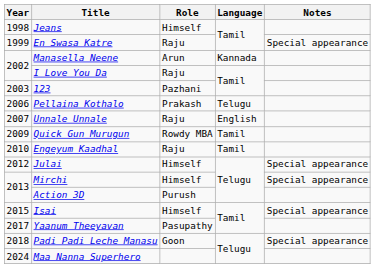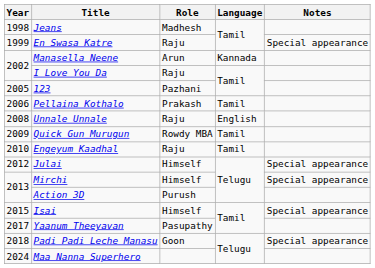 <table class="wikitable sortable">
 <tr>
 <th scope="col">Year</th>
 <th scope="col">Title</th>
 <th scope="col">Role</th>
 <th scope="col">Language</th>
 <th scope="col" class="unsortable">Notes</th>
 </tr>
 <tr>
 <td>1998</td>
 <td><em><a href='#'>Jeans</a></em></td>
-<td>Himself</td>
+<td>Madhesh</td>
 <td rowspan="2">Tamil</td>
 <td></td>
 </tr>
 <tr>
 <td>1999</td>
 <td><em><a href='#'>En Swasa Katre</a></em></td>
 <td>Raju</td>
 <td>Special appearance</td>
 </tr>
 <tr>
 <td rowspan="2">2002</td>
 <td><em><a href='#'>Manasella Neene</a></em></td>
 <td>Arun</td>
 <td>Kannada</td>
 <td></td>
 </tr>
 <tr>
 <td><em><a href='#'>I Love You Da</a></em></td>
 <td>Raju</td>
 <td rowspan="2">Tamil</td>
 <td></td>
 </tr>
 <tr>
-<td>2003</td>
+<td>2005</td>
 <td><em><a href='#'>123</a></em></td>
 <td>Pazhani</td>
 <td></td>
 </tr>
 <tr>
 <td>2006</td>
 <td><em><a href='#'>Pellaina Kothalo</a></em></td>
 <td>Prakash</td>
-<td>Telugu</td>
+<td>Tamil</td>
 <td></td>
 </tr>
 <tr>
-<td>2007</td>
+<td>2008</td>
 <td><em><a href='#'>Unnale Unnale</a></em></td>
 <td>Raju</td>
 <td>English</td>
 <td></td>
 </tr>
 <tr>
 <td>2009</td>
 <td><em><a href='#'>Quick Gun Murugun</a></em></td>
 <td>Rowdy MBA</td>
 <td>Tamil</td>
 <td></td>
 </tr>
 <tr>
 <td>2010</td>
 <td><em><a href='#'>Engeyum Kaadhal</a></em></td>
 <td>Raju</td>
 <td>Tamil</td>
 <td></td>
 </tr>
 <tr>
 <td>2012</td>
 <td><em><a href='#'>Julai</a></em></td>
 <td>Himself</td>
 <td rowspan="3">Telugu</td>
 <td>Special appearance</td>
 </tr>
 <tr>
 <td rowspan="2">2013</td>
 <td><em><a href='#'>Mirchi</a></em></td>
 <td>Himself</td>
 <td>Special appearance</td>
 </tr>
 <tr>
 <td><em><a href='#'>Action 3D</a></em></td>
 <td>Purush</td>
 <td></td>
 </tr>
 <tr>
 <td>2015</td>
 <td><em><a href='#'>Isai</a></em></td>
 <td>Himself</td>
 <td rowspan="2">Tamil</td>
 <td>Special appearance</td>
 </tr>
 <tr>
 <td>2017</td>
 <td><em><a href='#'>Yaanum Theeyavan</a></em></td>
 <td>Pasupathy</td>
 <td></td>
 </tr>
 <tr>
 <td>2018</td>
 <td><em><a href='#'>Padi Padi Leche Manasu</a></em></td>
 <td>Goon</td>
 <td rowspan="2">Telugu</td>
 <td>Special appearance</td>
 </tr>
 <tr>
 <td>2024</td>
 <td><em><a href='#'>Maa Nanna Superhero</a></em></td>
 <td></td>
 <td></td>
 </tr>
 </table>
